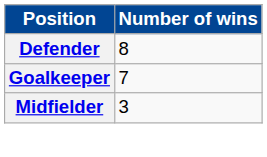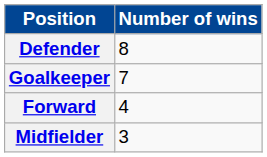 <table class="wikitable plainrowheaders">
 <tr>
 <th scope="col" style="background-color:#014593; color:white;;">Position</th>
 <th scope="col" style="background-color:#014593; color:white;;">Number of wins</th>
 </tr>
 <tr>
 <th scope="row"><a href='#'>Defender</a></th>
 <td>8</td>
 </tr>
 <tr>
 <th scope="row"><a href='#'>Goalkeeper</a></th>
 <td>7</td>
 </tr>
 <tr>
+<th scope="row"><a href='#'>Forward</a></th>
+<td>4</td>
+</tr>
+<tr>
 <th scope="row"><a href='#'>Midfielder</a></th>
 <td>3</td>
 </tr>
 </table>
